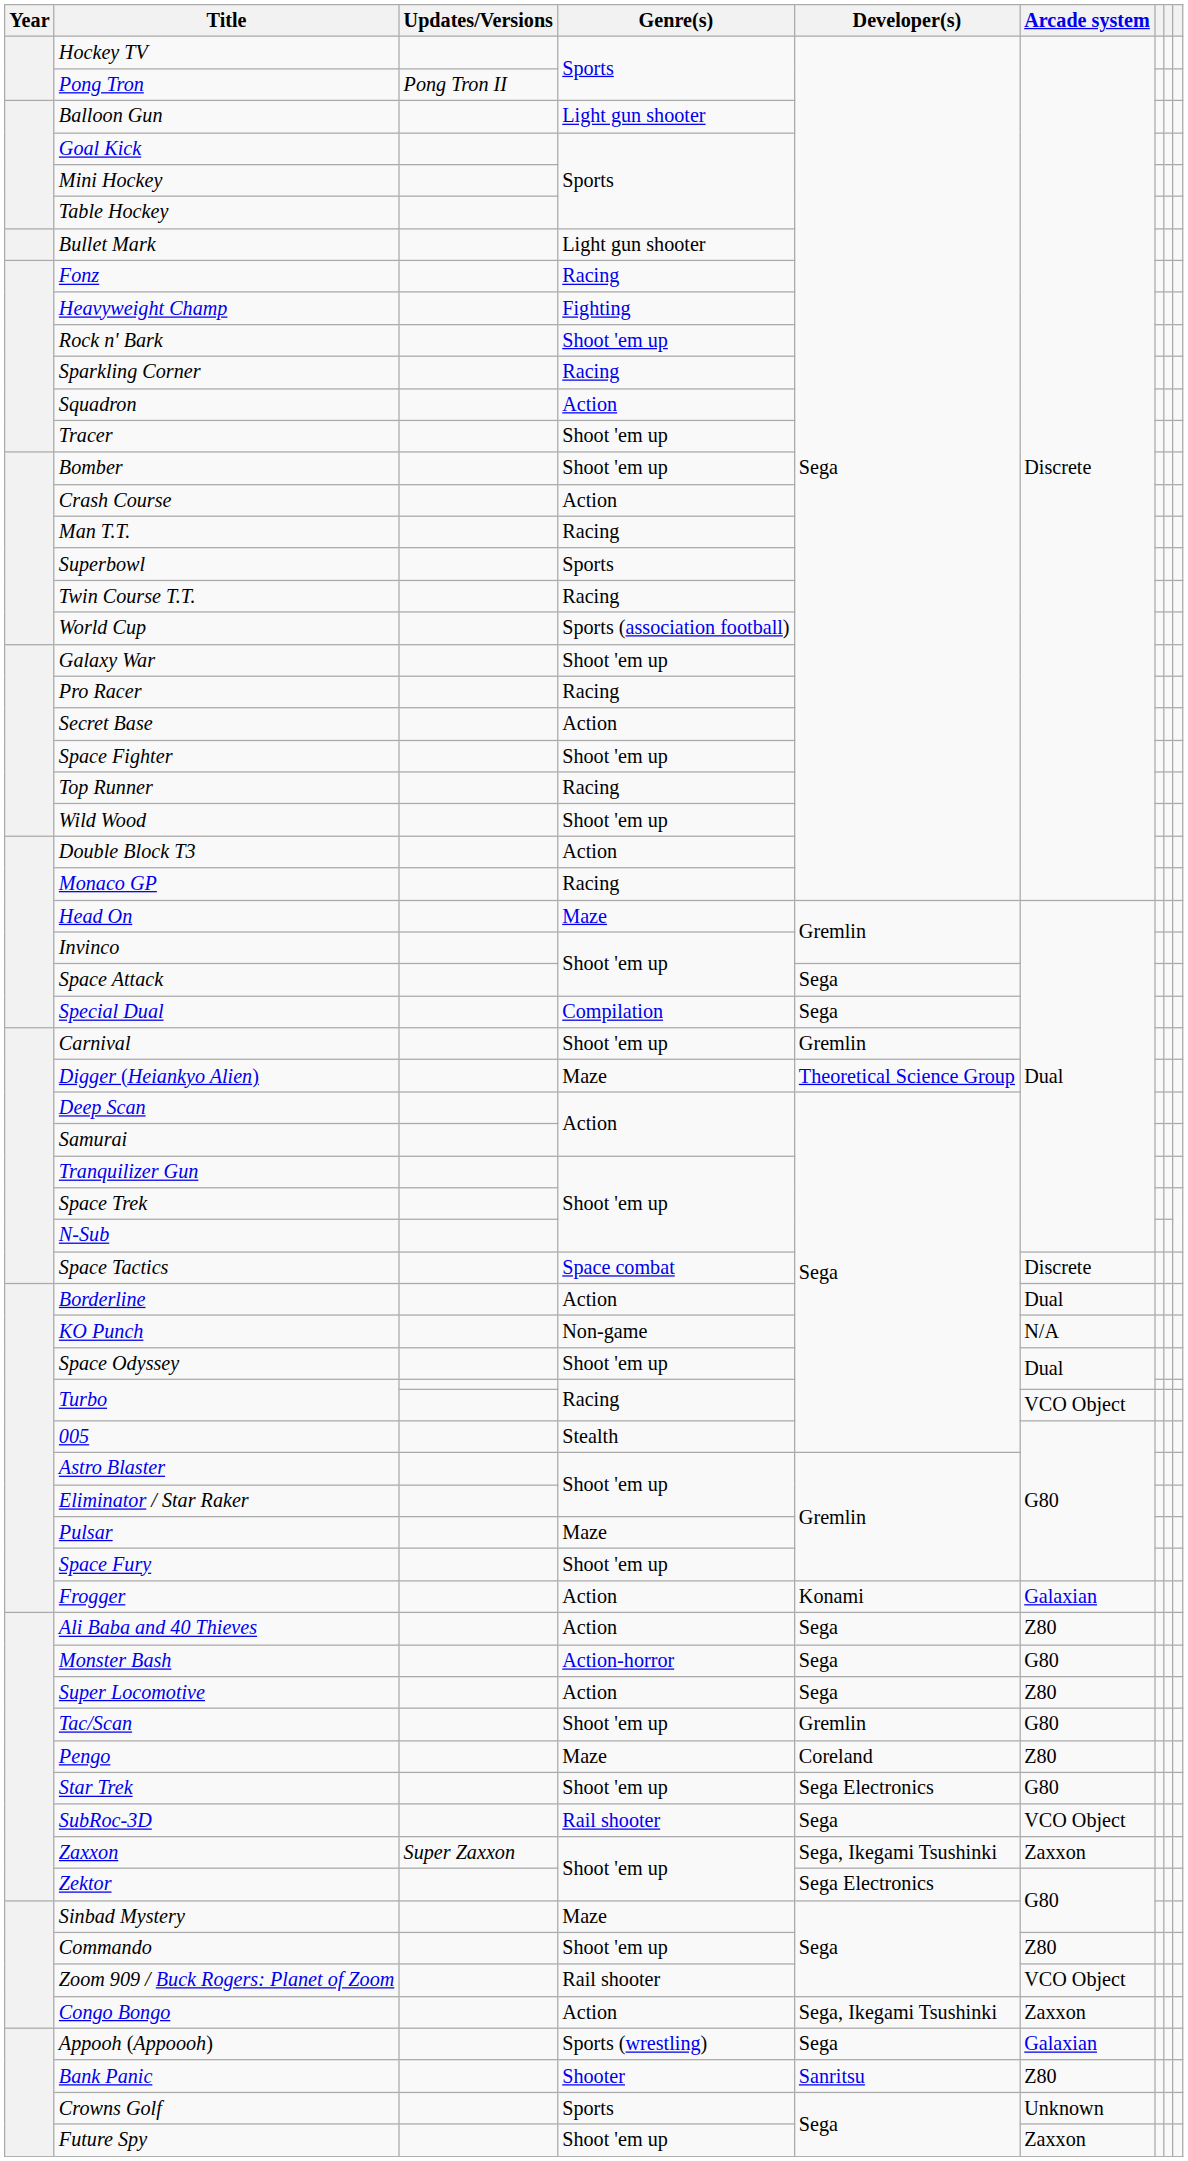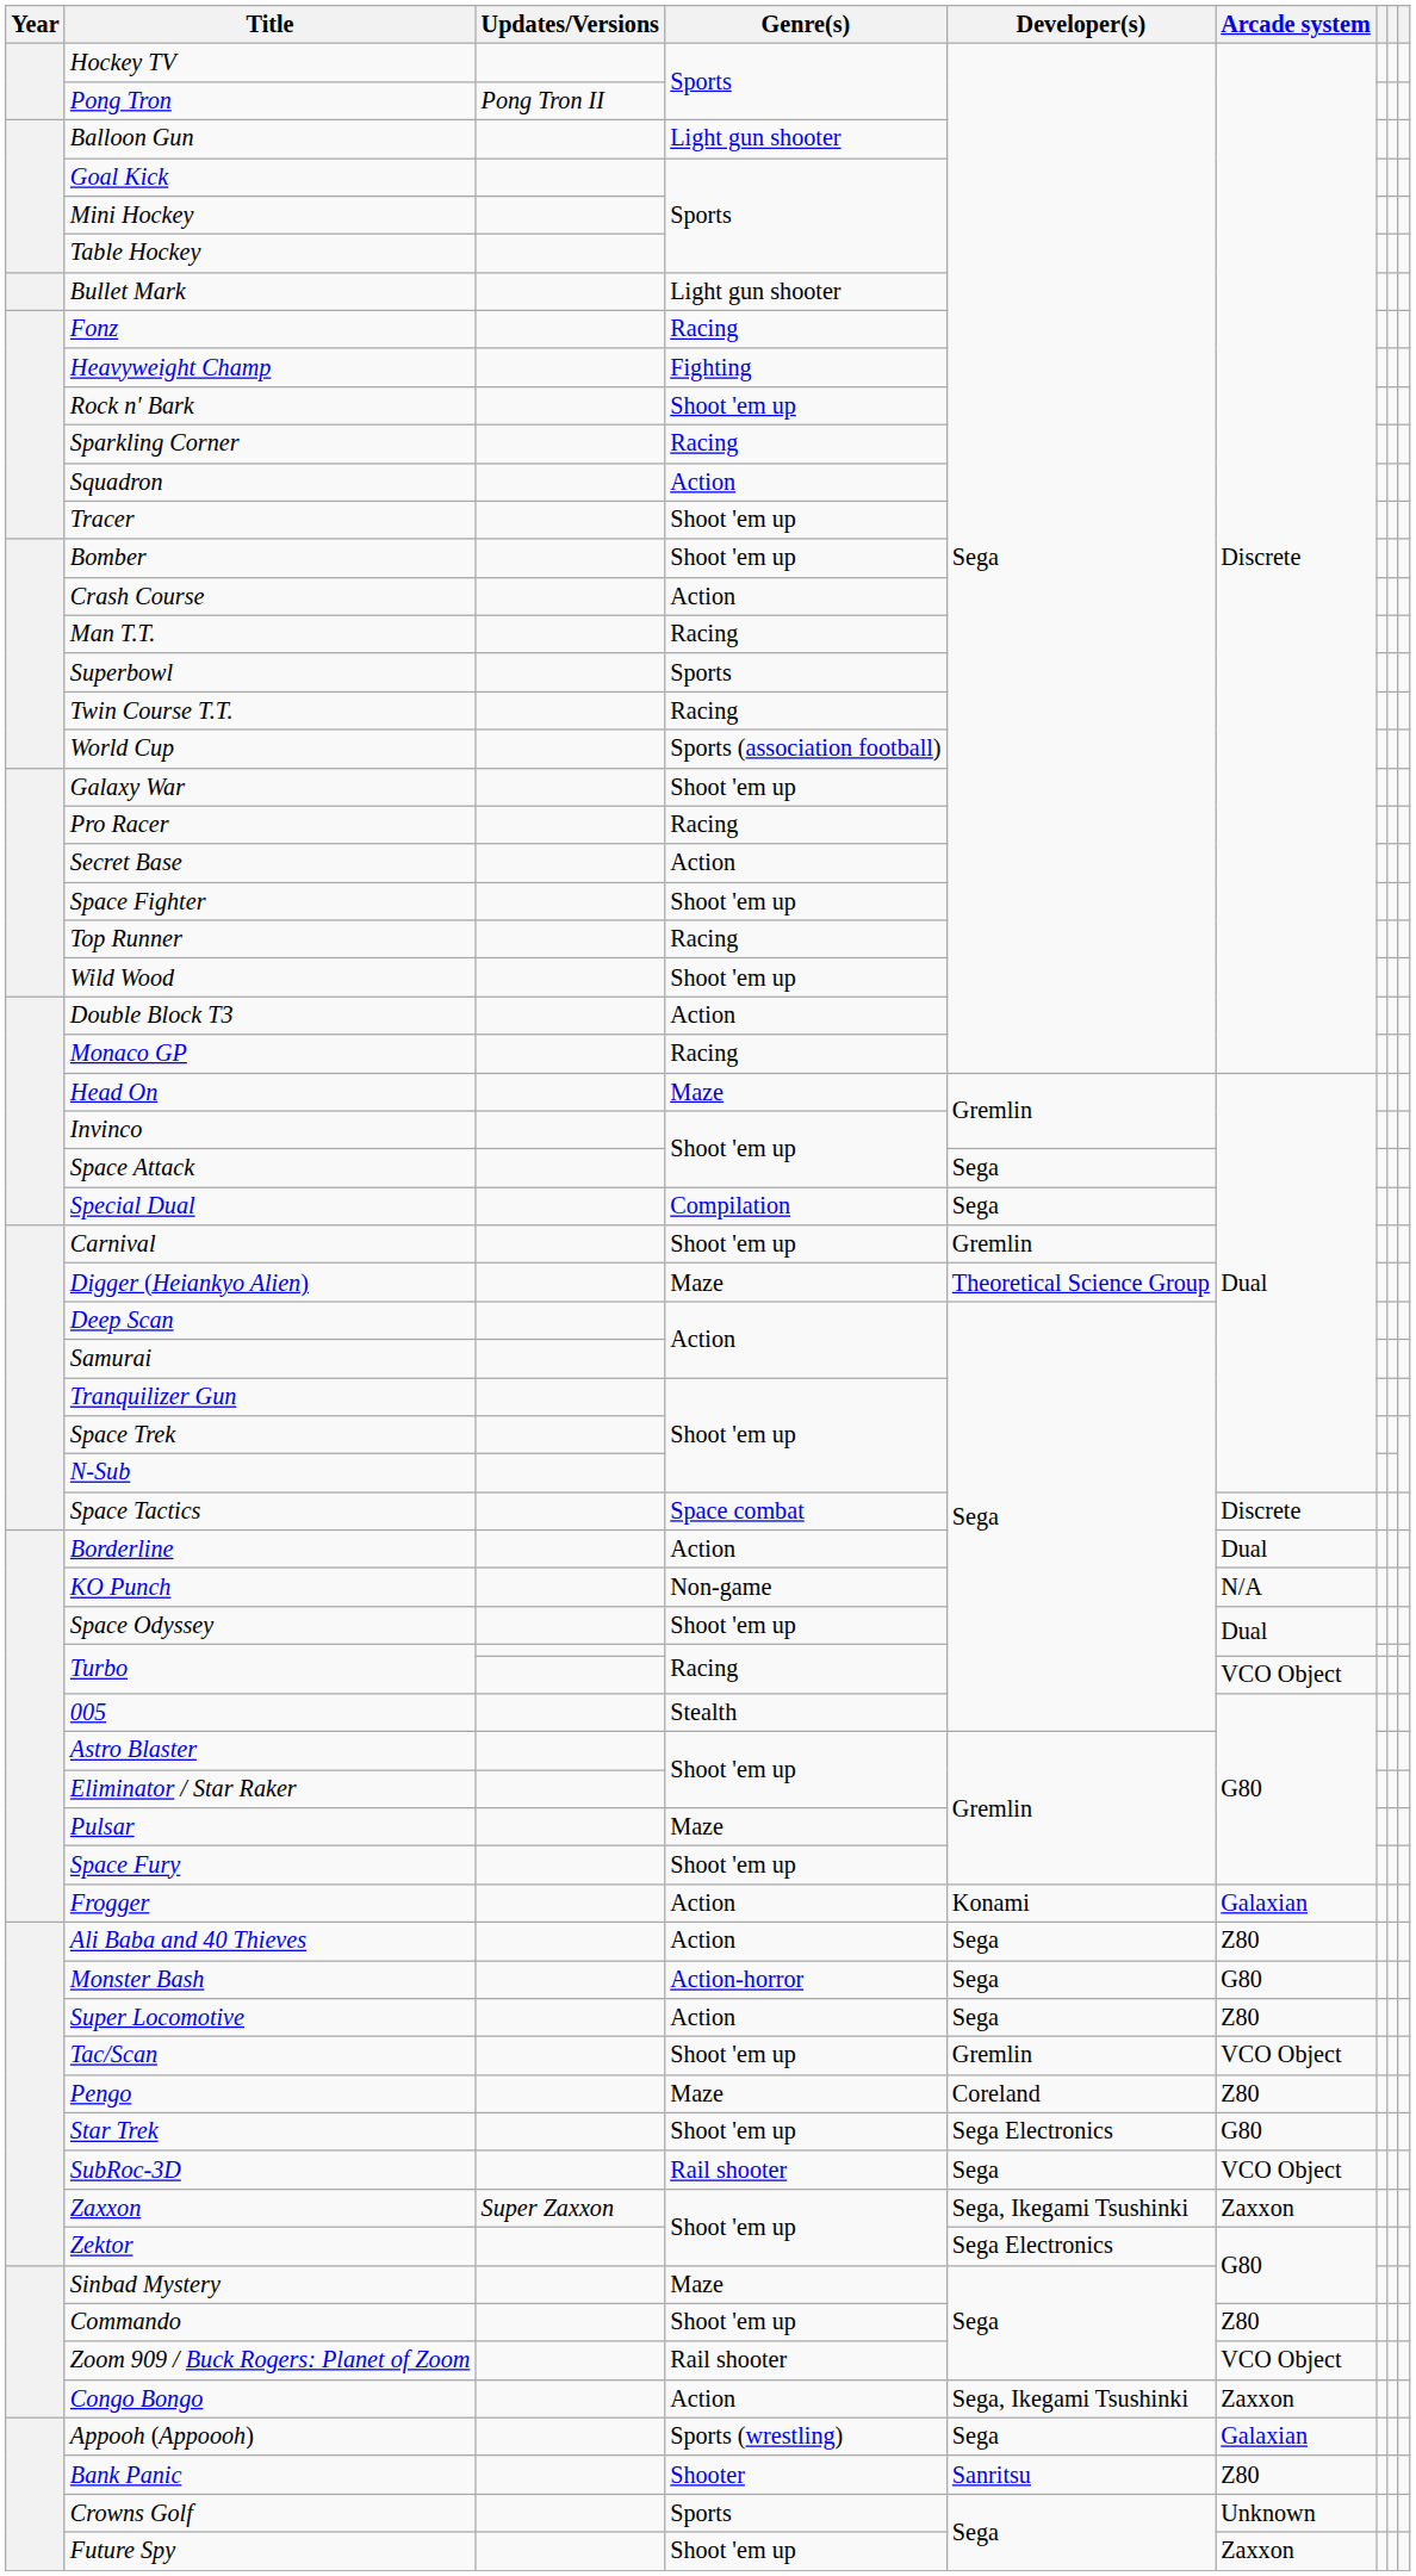 <table class="wikitable sortable" width="auto">
 <tr>
 <th>Year</th>
 <th>Title</th>
 <th>Updates/Versions</th>
 <th>Genre(s)</th>
 <th>Developer(s)</th>
 <th><a href='#'>Arcade system</a></th>
 <th></th>
 <th></th>
 <th></th>
 </tr>
 <tr>
 <th rowspan="2"></th>
 <td><em>Hockey TV</em></td>
 <td></td>
 <td rowspan="2"><a href='#'>Sports</a></td>
 <td rowspan="27">Sega</td>
 <td rowspan="27">Discrete</td>
 <td></td>
 <td></td>
 <td></td>
 </tr>
 <tr>
 <td><em><a href='#'>Pong Tron</a></em></td>
 <td><em>Pong Tron II</em></td>
 <td></td>
 <td></td>
 <td></td>
 </tr>
 <tr>
 <th rowspan="4"></th>
 <td><em>Balloon Gun</em></td>
 <td></td>
 <td><a href='#'>Light gun shooter</a></td>
 <td></td>
 <td></td>
 <td></td>
 </tr>
 <tr>
 <td><em><a href='#'>Goal Kick</a></em></td>
 <td></td>
 <td rowspan="3">Sports</td>
 <td></td>
 <td></td>
 <td></td>
 </tr>
 <tr>
 <td><em>Mini Hockey</em></td>
 <td></td>
 <td></td>
 <td></td>
 <td></td>
 </tr>
 <tr>
 <td><em>Table Hockey</em></td>
 <td></td>
 <td></td>
 <td></td>
 <td></td>
 </tr>
 <tr>
 <th></th>
 <td><em>Bullet Mark</em></td>
 <td></td>
 <td>Light gun shooter</td>
 <td></td>
 <td></td>
 <td></td>
 </tr>
 <tr>
 <th rowspan="6"></th>
 <td><em><a href='#'>Fonz</a></em></td>
 <td></td>
 <td><a href='#'>Racing</a></td>
 <td></td>
 <td></td>
 <td></td>
 </tr>
 <tr>
 <td scope="row"><em><a href='#'>Heavyweight Champ</a></em></td>
 <td></td>
 <td><a href='#'>Fighting</a></td>
 <td></td>
 <td></td>
 <td></td>
 </tr>
 <tr>
 <td><em>Rock n' Bark</em></td>
 <td></td>
 <td><a href='#'>Shoot 'em up</a></td>
 <td></td>
 <td></td>
 <td></td>
 </tr>
 <tr>
 <td><em>Sparkling Corner</em></td>
 <td></td>
 <td><a href='#'>Racing</a></td>
 <td></td>
 <td></td>
 <td></td>
 </tr>
 <tr>
 <td><em>Squadron</em></td>
 <td></td>
 <td><a href='#'>Action</a></td>
 <td></td>
 <td></td>
 <td></td>
 </tr>
 <tr>
 <td><em>Tracer</em></td>
 <td></td>
 <td>Shoot 'em up</td>
 <td></td>
 <td></td>
 <td></td>
 </tr>
 <tr>
 <th rowspan="6"></th>
 <td><em>Bomber</em></td>
 <td></td>
 <td>Shoot 'em up</td>
 <td></td>
 <td></td>
 <td></td>
 </tr>
 <tr>
 <td><em>Crash Course</em></td>
 <td></td>
 <td>Action</td>
 <td></td>
 <td></td>
 <td></td>
 </tr>
 <tr>
 <td><em>Man T.T.</em></td>
 <td></td>
 <td>Racing</td>
 <td></td>
 <td></td>
 <td></td>
 </tr>
 <tr>
 <td><em>Superbowl</em></td>
 <td></td>
 <td>Sports</td>
 <td></td>
 <td></td>
 <td></td>
 </tr>
 <tr>
 <td><em>Twin Course T.T.</em></td>
 <td></td>
 <td>Racing</td>
 <td></td>
 <td></td>
 <td></td>
 </tr>
 <tr>
 <td><em>World Cup</em></td>
 <td></td>
 <td>Sports (<a href='#'>association football</a>)</td>
 <td></td>
 <td></td>
 <td></td>
 </tr>
 <tr>
 <th rowspan="6"></th>
 <td><em>Galaxy War</em></td>
 <td></td>
 <td>Shoot 'em up</td>
 <td></td>
 <td></td>
 <td></td>
 </tr>
 <tr>
 <td><em>Pro Racer</em></td>
 <td></td>
 <td>Racing</td>
 <td></td>
 <td></td>
 <td></td>
 </tr>
 <tr>
 <td><em>Secret Base</em></td>
 <td></td>
 <td>Action</td>
 <td></td>
 <td></td>
 <td></td>
 </tr>
 <tr>
 <td><em>Space Fighter</em></td>
 <td></td>
 <td>Shoot 'em up</td>
 <td></td>
 <td></td>
 <td></td>
 </tr>
 <tr>
 <td><em>Top Runner</em></td>
 <td></td>
 <td>Racing</td>
 <td></td>
 <td></td>
 <td></td>
 </tr>
 <tr>
 <td><em>Wild Wood</em></td>
 <td></td>
 <td>Shoot 'em up</td>
 <td></td>
 <td></td>
 <td></td>
 </tr>
 <tr>
 <th rowspan="6"></th>
 <td><em>Double Block T3</em></td>
 <td></td>
 <td>Action</td>
 <td></td>
 <td></td>
 <td></td>
 </tr>
 <tr>
 <td scope="row"><em><a href='#'>Monaco GP</a></em></td>
 <td></td>
 <td>Racing</td>
 <td></td>
 <td></td>
 <td></td>
 </tr>
 <tr>
 <td><em><a href='#'>Head On</a></em></td>
 <td></td>
 <td><a href='#'>Maze</a></td>
 <td rowspan="2">Gremlin</td>
 <td rowspan="11">Dual</td>
 <td></td>
 <td></td>
 <td></td>
 </tr>
 <tr>
 <td><em>Invinco</em></td>
 <td></td>
 <td rowspan="2">Shoot 'em up</td>
 <td></td>
 <td></td>
 <td></td>
 </tr>
 <tr>
 <td><em>Space Attack</em></td>
 <td></td>
 <td>Sega</td>
 <td></td>
 <td></td>
 <td></td>
 </tr>
 <tr>
 <td><em><a href='#'>Special Dual</a></em></td>
 <td></td>
 <td><a href='#'>Compilation</a></td>
 <td>Sega</td>
 <td></td>
 <td></td>
 <td></td>
 </tr>
 <tr>
 <th rowspan="8"></th>
 <td><em>Carnival</em></td>
 <td></td>
 <td>Shoot 'em up</td>
 <td>Gremlin</td>
 <td></td>
 <td></td>
 <td></td>
 </tr>
 <tr>
 <td><a href='#'><em>Digger</em> (<em>Heiankyo Alien</em>)</a></td>
 <td></td>
 <td>Maze</td>
 <td><a href='#'>Theoretical Science Group</a></td>
 <td></td>
 <td></td>
 <td></td>
 </tr>
 <tr>
 <td scope="row"><em><a href='#'>Deep Scan</a></em></td>
 <td></td>
 <td rowspan="2">Action</td>
 <td rowspan="12">Sega</td>
 <td></td>
 <td></td>
 <td><em></em></td>
 </tr>
 <tr>
 <td><em>Samurai</em></td>
 <td></td>
 <td></td>
 <td></td>
 </tr>
 <tr>
 <td scope="row"><em><a href='#'>Tranquilizer Gun</a></em></td>
 <td></td>
 <td rowspan="3">Shoot 'em up</td>
 <td></td>
 <td></td>
 <td></td>
 </tr>
 <tr>
 <td><em>Space Trek</em></td>
 <td></td>
 <td></td>
 <td></td>
 </tr>
 <tr>
 <td scope="row"><em><a href='#'>N-Sub</a></em></td>
 <td></td>
 <td></td>
 <td></td>
 </tr>
 <tr>
 <td><em>Space Tactics</em></td>
 <td></td>
 <td><a href='#'>Space combat</a></td>
 <td>Discrete</td>
 <td></td>
 <td></td>
 <td></td>
 </tr>
 <tr>
 <th rowspan="11"></th>
 <td scope="row"><em><a href='#'>Borderline</a></em></td>
 <td></td>
 <td>Action</td>
 <td>Dual</td>
 <td></td>
 <td></td>
 <td></td>
 </tr>
 <tr>
 <td><em><a href='#'>KO Punch</a></em></td>
 <td></td>
 <td>Non-game</td>
 <td>N/A</td>
 <td></td>
 <td></td>
 <td></td>
 </tr>
 <tr>
 <td><em>Space Odyssey</em></td>
 <td></td>
 <td>Shoot 'em up</td>
 <td rowspan="2">Dual</td>
 <td></td>
 <td></td>
 <td></td>
 </tr>
 <tr>
 <td rowspan="2" scope="row"><em><a href='#'>Turbo</a></em></td>
 <td></td>
 <td rowspan="2">Racing</td>
 <td></td>
 <td></td>
 <td></td>
 </tr>
 <tr>
 <td></td>
 <td>VCO Object</td>
 <td></td>
 <td></td>
 <td></td>
 </tr>
 <tr>
 <td><em><a href='#'>005</a></em></td>
 <td></td>
 <td>Stealth</td>
 <td rowspan="5">G80</td>
 <td></td>
 <td></td>
 <td></td>
 </tr>
 <tr>
 <td><em><a href='#'>Astro Blaster</a></em></td>
 <td></td>
 <td rowspan="2">Shoot 'em up</td>
 <td rowspan="4">Gremlin</td>
 <td></td>
 <td></td>
 <td></td>
 </tr>
 <tr>
 <td><em><a href='#'>Eliminator</a> / Star Raker</em></td>
 <td></td>
 <td></td>
 <td></td>
 </tr>
 <tr>
 <td><em><a href='#'>Pulsar</a></em></td>
 <td></td>
 <td>Maze</td>
 <td></td>
 <td></td>
 <td></td>
 </tr>
 <tr>
 <td><em><a href='#'>Space Fury</a></em></td>
 <td></td>
 <td>Shoot 'em up</td>
 <td></td>
 <td></td>
 <td></td>
 </tr>
 <tr>
 <td><em><a href='#'>Frogger</a></em></td>
 <td></td>
 <td>Action</td>
 <td>Konami</td>
 <td><a href='#'>Galaxian</a></td>
 <td></td>
 <td></td>
 <td></td>
 </tr>
 <tr>
 <th rowspan="9"></th>
 <td><em><a href='#'>Ali Baba and 40 Thieves</a></em></td>
 <td></td>
 <td>Action</td>
 <td>Sega</td>
 <td>Z80</td>
 <td></td>
 <td></td>
 <td></td>
 </tr>
 <tr>
 <td><em><a href='#'>Monster Bash</a></em></td>
 <td></td>
 <td><a href='#'>Action-horror</a></td>
 <td>Sega</td>
 <td>G80</td>
 <td></td>
 <td></td>
 <td></td>
 </tr>
 <tr>
 <td><em><a href='#'>Super Locomotive</a></em></td>
 <td></td>
 <td>Action</td>
 <td>Sega</td>
 <td>Z80</td>
 <td></td>
 <td></td>
 <td></td>
 </tr>
 <tr>
 <td><em><a href='#'>Tac/Scan</a></em></td>
 <td></td>
 <td>Shoot 'em up</td>
 <td>Gremlin</td>
-<td>G80</td>
+<td>VCO Object</td>
 <td></td>
 <td></td>
 <td></td>
 </tr>
 <tr>
 <td scope="row"><em><a href='#'>Pengo</a></em></td>
 <td></td>
 <td>Maze</td>
 <td>Coreland</td>
 <td>Z80</td>
 <td></td>
 <td></td>
 <td></td>
 </tr>
 <tr>
 <td><em><a href='#'>Star Trek</a></em></td>
 <td></td>
 <td>Shoot 'em up</td>
 <td>Sega Electronics</td>
 <td>G80</td>
 <td></td>
 <td></td>
 <td></td>
 </tr>
 <tr>
 <td><em><a href='#'>SubRoc-3D</a></em></td>
 <td></td>
 <td><a href='#'>Rail shooter</a></td>
 <td>Sega</td>
 <td>VCO Object</td>
 <td></td>
 <td></td>
 <td></td>
 </tr>
 <tr>
 <td scope="row"><em><a href='#'>Zaxxon</a></em></td>
 <td><em>Super Zaxxon</em></td>
 <td rowspan="2">Shoot 'em up</td>
 <td>Sega, Ikegami Tsushinki</td>
 <td>Zaxxon</td>
 <td></td>
 <td></td>
 <td></td>
 </tr>
 <tr>
 <td><em><a href='#'>Zektor</a></em></td>
 <td></td>
 <td>Sega Electronics</td>
 <td rowspan="2">G80</td>
 <td></td>
 <td></td>
 <td></td>
 </tr>
 <tr>
 <th rowspan="4"></th>
 <td><em>Sinbad Mystery</em></td>
 <td></td>
 <td>Maze</td>
 <td rowspan="3">Sega</td>
 <td></td>
 <td></td>
 <td></td>
 </tr>
 <tr>
 <td><em>Commando</em></td>
 <td></td>
 <td>Shoot 'em up</td>
 <td>Z80</td>
 <td></td>
 <td></td>
 <td></td>
 </tr>
 <tr>
 <td><em>Zoom 909 / <a href='#'>Buck Rogers: Planet of Zoom</a></em></td>
 <td></td>
 <td>Rail shooter</td>
 <td>VCO Object</td>
 <td></td>
 <td></td>
 <td></td>
 </tr>
 <tr>
 <td scope="row"><em><a href='#'>Congo Bongo</a></em></td>
 <td></td>
 <td>Action</td>
 <td>Sega, Ikegami Tsushinki</td>
 <td>Zaxxon</td>
 <td></td>
 <td></td>
 <td></td>
 </tr>
 <tr>
 <th rowspan="4"></th>
 <td><em>Appooh</em> (<em>Appoooh</em>)</td>
 <td></td>
 <td>Sports (<a href='#'>wrestling</a>)</td>
 <td>Sega</td>
 <td><a href='#'>Galaxian</a></td>
 <td></td>
 <td></td>
 <td></td>
 </tr>
 <tr>
 <td><em><a href='#'>Bank Panic</a></em></td>
 <td></td>
 <td><a href='#'>Shooter</a></td>
 <td><a href='#'>Sanritsu</a></td>
 <td>Z80</td>
 <td></td>
 <td></td>
 <td></td>
 </tr>
 <tr>
 <td><em>Crowns Golf</em></td>
 <td></td>
 <td>Sports</td>
 <td rowspan="2">Sega</td>
 <td>Unknown</td>
 <td></td>
 <td></td>
 <td></td>
 </tr>
 <tr>
 <td><em>Future Spy</em></td>
 <td></td>
 <td>Shoot 'em up</td>
 <td>Zaxxon</td>
 <td></td>
 <td></td>
 <td></td>
 </tr>
 </table>
